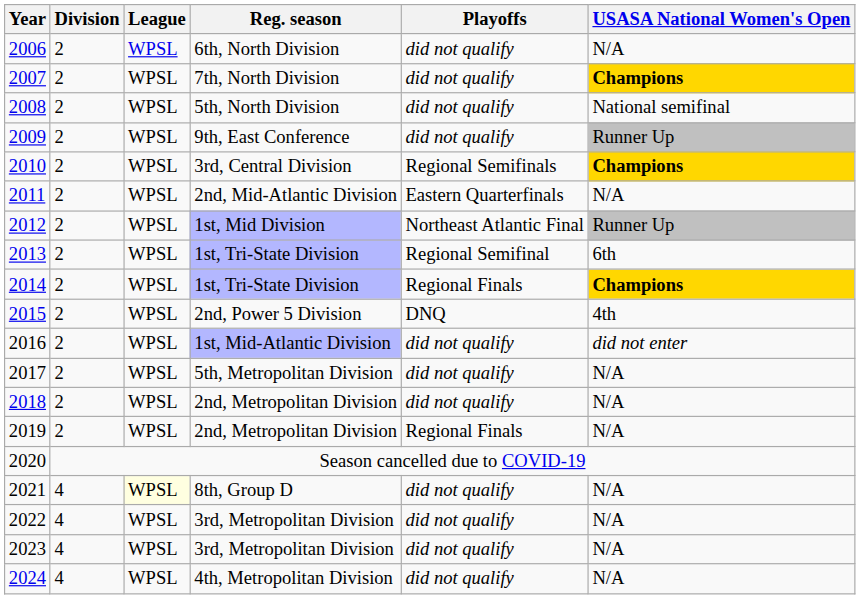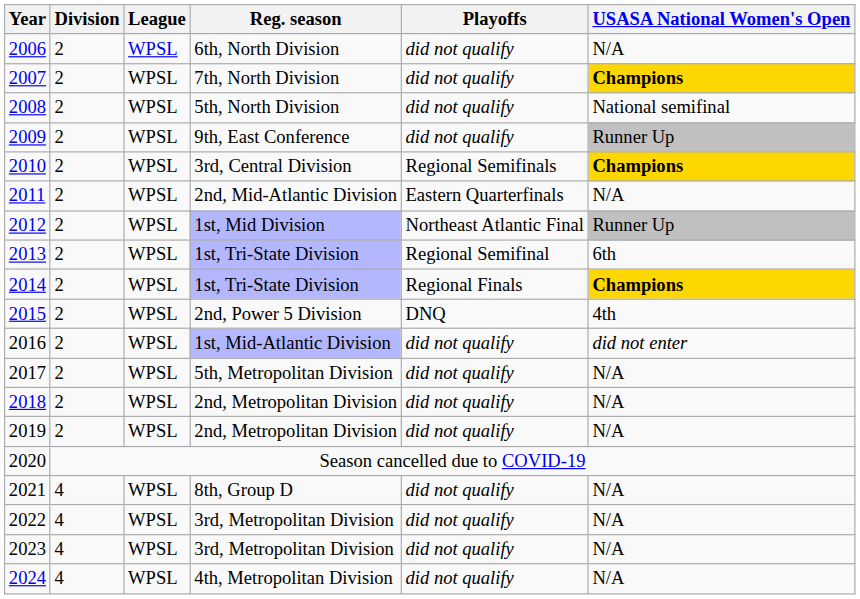 <table class="wikitable">
 <tr>
 <th>Year</th>
 <th>Division</th>
 <th>League</th>
 <th>Reg. season</th>
 <th>Playoffs</th>
 <th><a href='#'>USASA National Women's Open</a></th>
 </tr>
 <tr>
 <td><a href='#'>2006</a></td>
 <td>2</td>
 <td><a href='#'>WPSL</a></td>
 <td>6th, North Division</td>
 <td><em>did not qualify</em></td>
 <td>N/A</td>
 </tr>
 <tr>
 <td><a href='#'>2007</a></td>
 <td>2</td>
 <td>WPSL</td>
 <td>7th, North Division</td>
 <td><em>did not qualify</em></td>
 <td bgcolor=gold><strong>Champions</strong></td>
 </tr>
 <tr>
 <td><a href='#'>2008</a></td>
 <td>2</td>
 <td>WPSL</td>
 <td>5th, North Division</td>
 <td><em>did not qualify</em></td>
 <td>National semifinal</td>
 </tr>
 <tr>
 <td><a href='#'>2009</a></td>
 <td>2</td>
 <td>WPSL</td>
 <td>9th, East Conference</td>
 <td><em>did not qualify</em></td>
 <td bgcolor=silver>Runner Up</td>
 </tr>
 <tr>
 <td><a href='#'>2010</a></td>
 <td>2</td>
 <td>WPSL</td>
 <td>3rd, Central Division</td>
 <td>Regional Semifinals</td>
 <td bgcolor=gold><strong>Champions</strong></td>
 </tr>
 <tr>
 <td><a href='#'>2011</a></td>
 <td>2</td>
 <td>WPSL</td>
 <td>2nd, Mid-Atlantic Division</td>
 <td>Eastern Quarterfinals</td>
 <td>N/A</td>
 </tr>
 <tr>
 <td><a href='#'>2012</a></td>
 <td>2</td>
 <td>WPSL</td>
 <td bgcolor="B3B7FF">1st, Mid Division</td>
 <td>Northeast Atlantic Final</td>
 <td bgcolor=silver>Runner Up</td>
 </tr>
 <tr>
 <td><a href='#'>2013</a></td>
 <td>2</td>
 <td>WPSL</td>
 <td bgcolor="B3B7FF">1st, Tri-State Division</td>
 <td>Regional Semifinal</td>
 <td>6th</td>
 </tr>
 <tr>
 <td><a href='#'>2014</a></td>
 <td>2</td>
 <td>WPSL</td>
 <td bgcolor="B3B7FF">1st, Tri-State Division</td>
 <td>Regional Finals</td>
 <td bgcolor=gold><strong>Champions</strong></td>
 </tr>
 <tr>
 <td><a href='#'>2015</a></td>
 <td>2</td>
 <td>WPSL</td>
 <td>2nd, Power 5 Division</td>
 <td>DNQ</td>
 <td>4th</td>
 </tr>
 <tr>
 <td>2016</td>
 <td>2</td>
 <td>WPSL</td>
 <td bgcolor="B3B7FF">1st, Mid-Atlantic Division</td>
 <td><em>did not qualify</em></td>
 <td><em>did not enter</em></td>
 </tr>
 <tr>
 <td>2017</td>
 <td>2</td>
 <td>WPSL</td>
 <td>5th, Metropolitan Division</td>
 <td><em>did not qualify</em></td>
 <td>N/A</td>
 </tr>
 <tr>
 <td><a href='#'>2018</a></td>
 <td>2</td>
 <td>WPSL</td>
 <td>2nd, Metropolitan Division</td>
 <td><em>did not qualify</em></td>
 <td>N/A</td>
 </tr>
 <tr>
 <td>2019</td>
 <td>2</td>
 <td>WPSL</td>
 <td>2nd, Metropolitan Division</td>
-<td>Regional Finals</td>
+<td><em>did not qualify</em></td>
 <td>N/A</td>
 </tr>
 <tr>
 <td>2020</td>
 <td colspan=5 style=text-align:center>Season cancelled due to <a href='#'>COVID-19</a></td>
 </tr>
 <tr>
 <td>2021</td>
 <td>4</td>
-<td style="background: lightyellow;">WPSL</td>
+<td>WPSL</td>
 <td>8th, Group D</td>
 <td><em>did not qualify</em></td>
 <td>N/A</td>
 </tr>
 <tr>
 <td>2022</td>
 <td>4</td>
 <td>WPSL</td>
 <td>3rd, Metropolitan Division</td>
 <td><em>did not qualify</em></td>
 <td>N/A</td>
 </tr>
 <tr>
 <td>2023</td>
 <td>4</td>
 <td>WPSL</td>
 <td>3rd, Metropolitan Division</td>
 <td><em>did not qualify</em></td>
 <td>N/A</td>
 </tr>
 <tr>
 <td><a href='#'>2024</a></td>
 <td>4</td>
 <td>WPSL</td>
 <td>4th, Metropolitan Division</td>
 <td><em>did not qualify</em></td>
 <td>N/A</td>
 </tr>
 </table>
